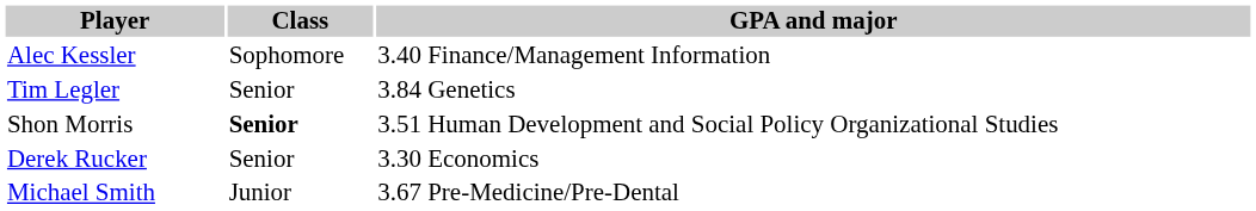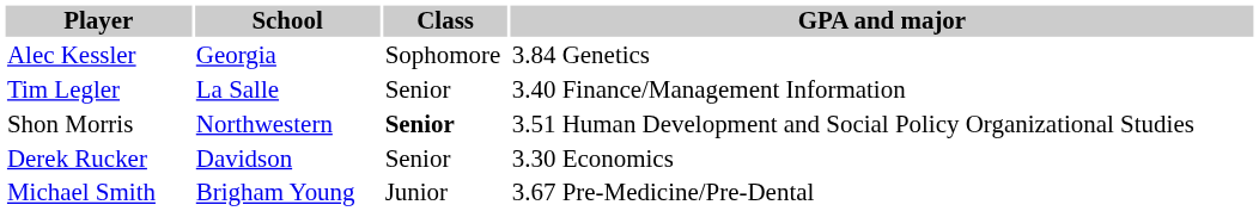 <table style="width:800px" "border:'1' 'solid' 'gray' ">
 <tr>
 <th style="background:#ccc; width:15%;">Player</th>
+<th style="background:#ccc; width:15%;">School</th>
 <th style="background:#ccc; width:10%;">Class</th>
 <th style="background:#ccc; width:60%;">GPA and major</th>
 </tr>
 <tr>
 <td><a href='#'>Alec Kessler</a></td>
+<td><a href='#'>Georgia</a></td>
 <td>Sophomore</td>
+<td>3.84 Genetics</td>
+</tr>
+<tr>
+<td><a href='#'>Tim Legler</a></td>
+<td><a href='#'>La Salle</a></td>
+<td>Senior</td>
 <td>3.40 Finance/Management Information</td>
 </tr>
 <tr>
-<td><a href='#'>Tim Legler</a></td>
-<td>Senior</td>
-<td>3.84 Genetics</td>
-</tr>
-<tr>
 <td>Shon Morris</td>
+<td><a href='#'>Northwestern</a></td>
 <td><strong>Senior</strong></td>
 <td>3.51 Human Development and Social Policy Organizational Studies</td>
 </tr>
 <tr>
 <td><a href='#'>Derek Rucker</a></td>
+<td><a href='#'>Davidson</a></td>
 <td>Senior</td>
 <td>3.30 Economics</td>
 </tr>
 <tr>
 <td><a href='#'>Michael Smith</a></td>
+<td><a href='#'>Brigham Young</a></td>
 <td>Junior</td>
 <td>3.67 Pre-Medicine/Pre-Dental</td>
 </tr>
 </table>
